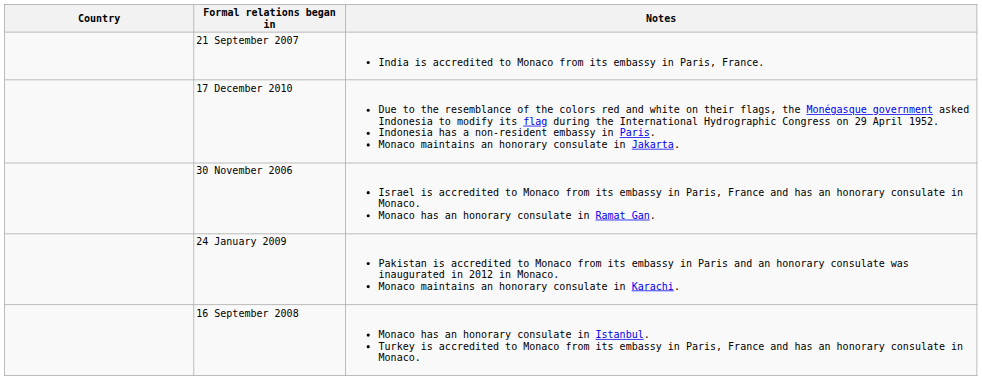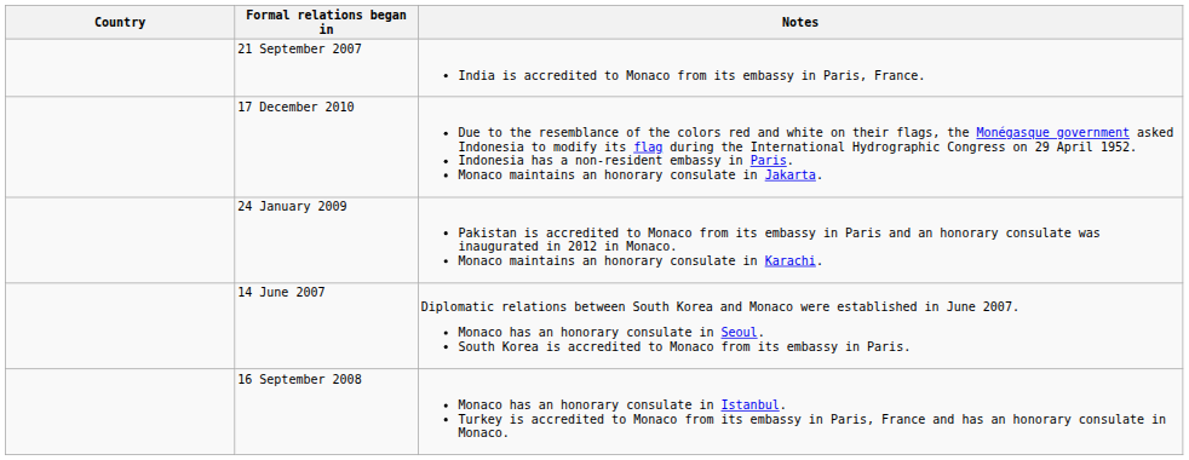 <table class="wikitable sortable" style="width:100%; margin:auto;">
 <tr>
 <th style="width:15%;">Country</th>
 <th style="width:12%;">Formal relations began in</th>
 <th style="width:50%;">Notes</th>
 </tr>
 <tr valign="top">
 <td></td>
 <td>21 September 2007</td>
 <td><br><ul><li>India is accredited to Monaco from its embassy in Paris, France.</li></ul></td>
 </tr>
 <tr valign="top">
 <td></td>
 <td>17 December 2010</td>
 <td><br><ul><li>Due to the resemblance of the colors red and white on their flags, the <a href='#'>Monégasque government</a> asked Indonesia to modify its <a href='#'>flag</a> during the International Hydrographic Congress on 29 April 1952.</li><li>Indonesia has a non-resident embassy in <a href='#'>Paris</a>.</li><li>Monaco maintains an honorary consulate in <a href='#'>Jakarta</a>.</li></ul></td>
 </tr>
 <tr valign="top">
 <td></td>
-<td>30 November 2006</td>
-<td><br><ul><li>Israel is accredited to Monaco from its embassy in Paris, France and has an honorary consulate in Monaco.</li><li>Monaco has an honorary consulate in <a href='#'>Ramat Gan</a>.</li></ul></td>
+<td>24 January 2009</td>
+<td><br><ul><li>Pakistan is accredited to Monaco from its embassy in Paris and an honorary consulate was inaugurated in 2012 in Monaco.</li><li>Monaco maintains an honorary consulate in <a href='#'>Karachi</a>.</li></ul></td>
 </tr>
 <tr valign="top">
 <td></td>
-<td>24 January 2009</td>
-<td><br><ul><li>Pakistan is accredited to Monaco from its embassy in Paris and an honorary consulate was inaugurated in 2012 in Monaco.</li><li>Monaco maintains an honorary consulate in <a href='#'>Karachi</a>.</li></ul></td>
+<td>14 June 2007</td>
+<td><br>Diplomatic relations between South Korea and Monaco were established in June 2007.<ul><li>Monaco has an honorary consulate in <a href='#'>Seoul</a>.</li><li>South Korea is accredited to Monaco from its embassy in Paris.</li></ul></td>
 </tr>
 <tr valign="top">
 <td></td>
 <td>16 September 2008</td>
 <td><br><ul><li>Monaco has an honorary consulate in <a href='#'>Istanbul</a>.</li><li>Turkey is accredited to Monaco from its embassy in Paris, France and has an honorary consulate in Monaco.</li></ul></td>
 </tr>
 </table>
